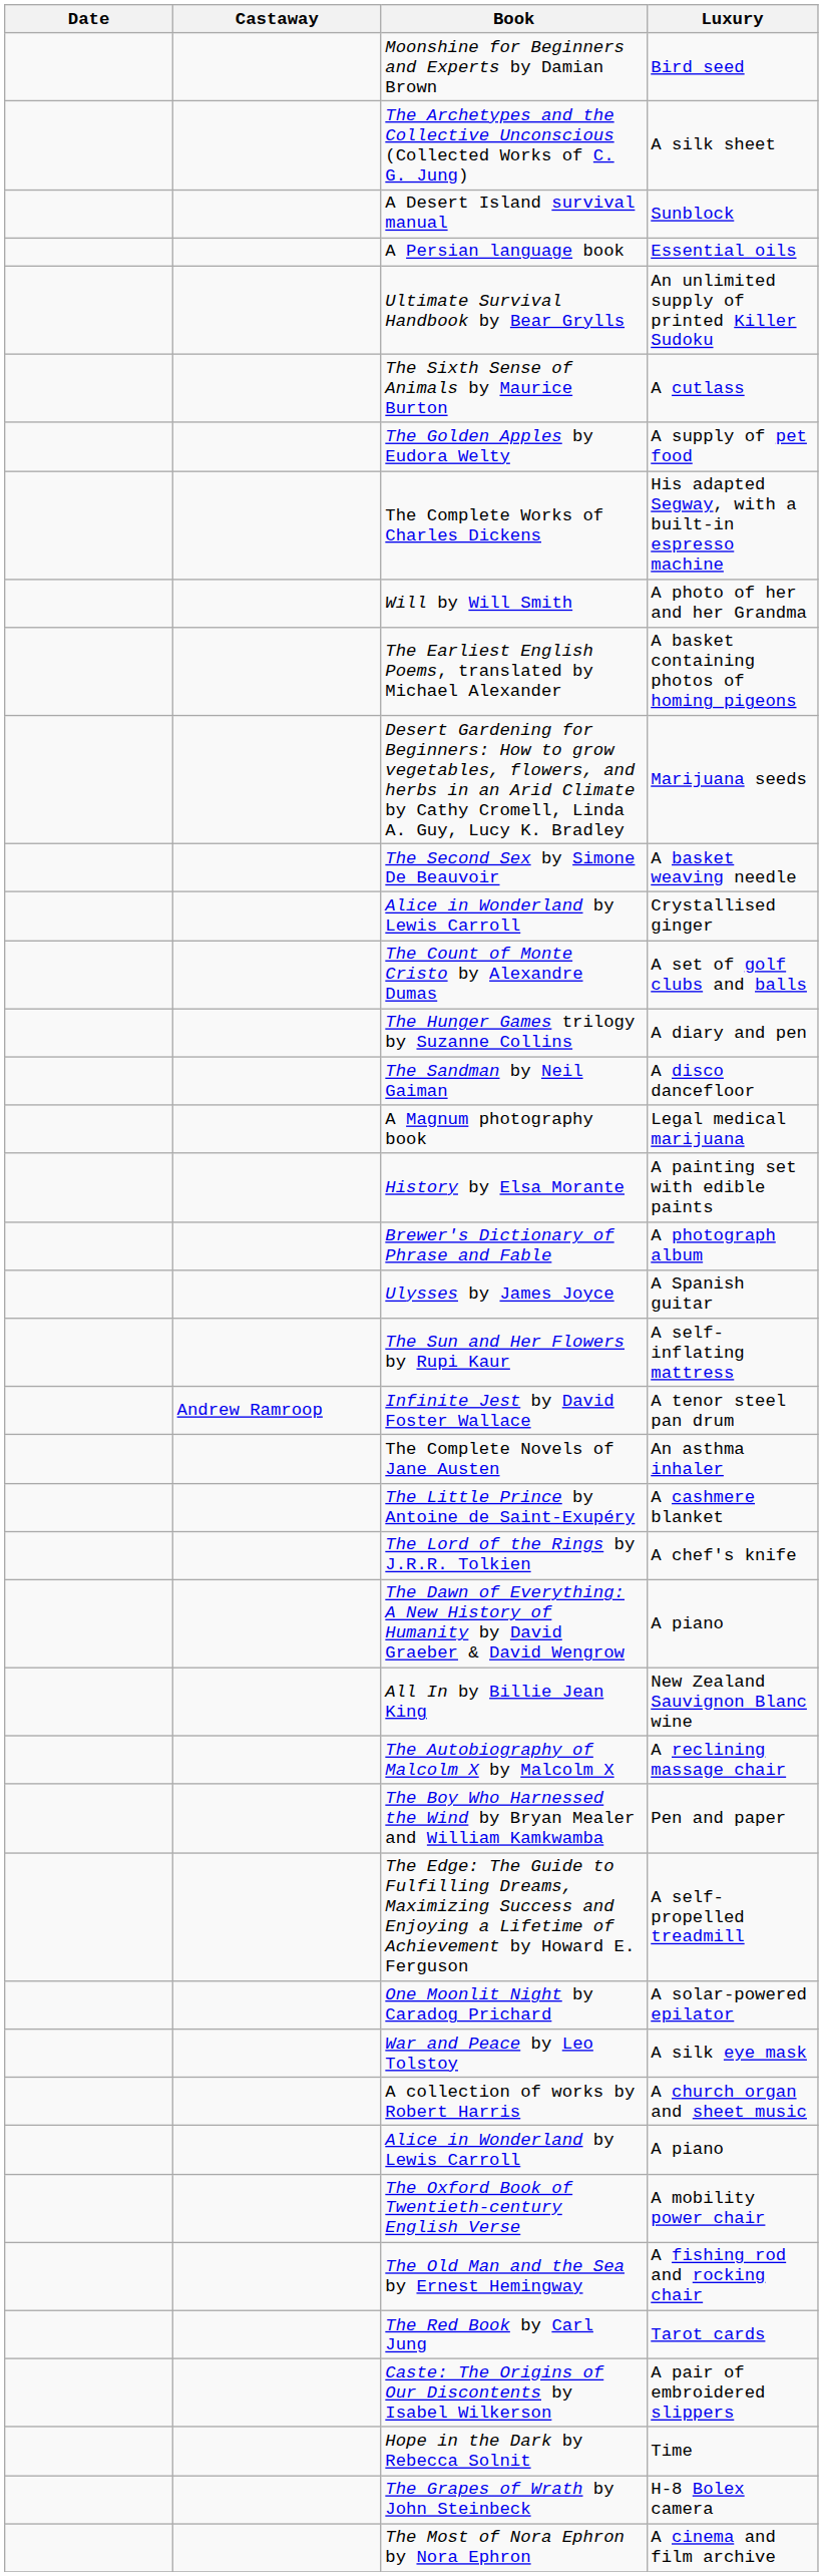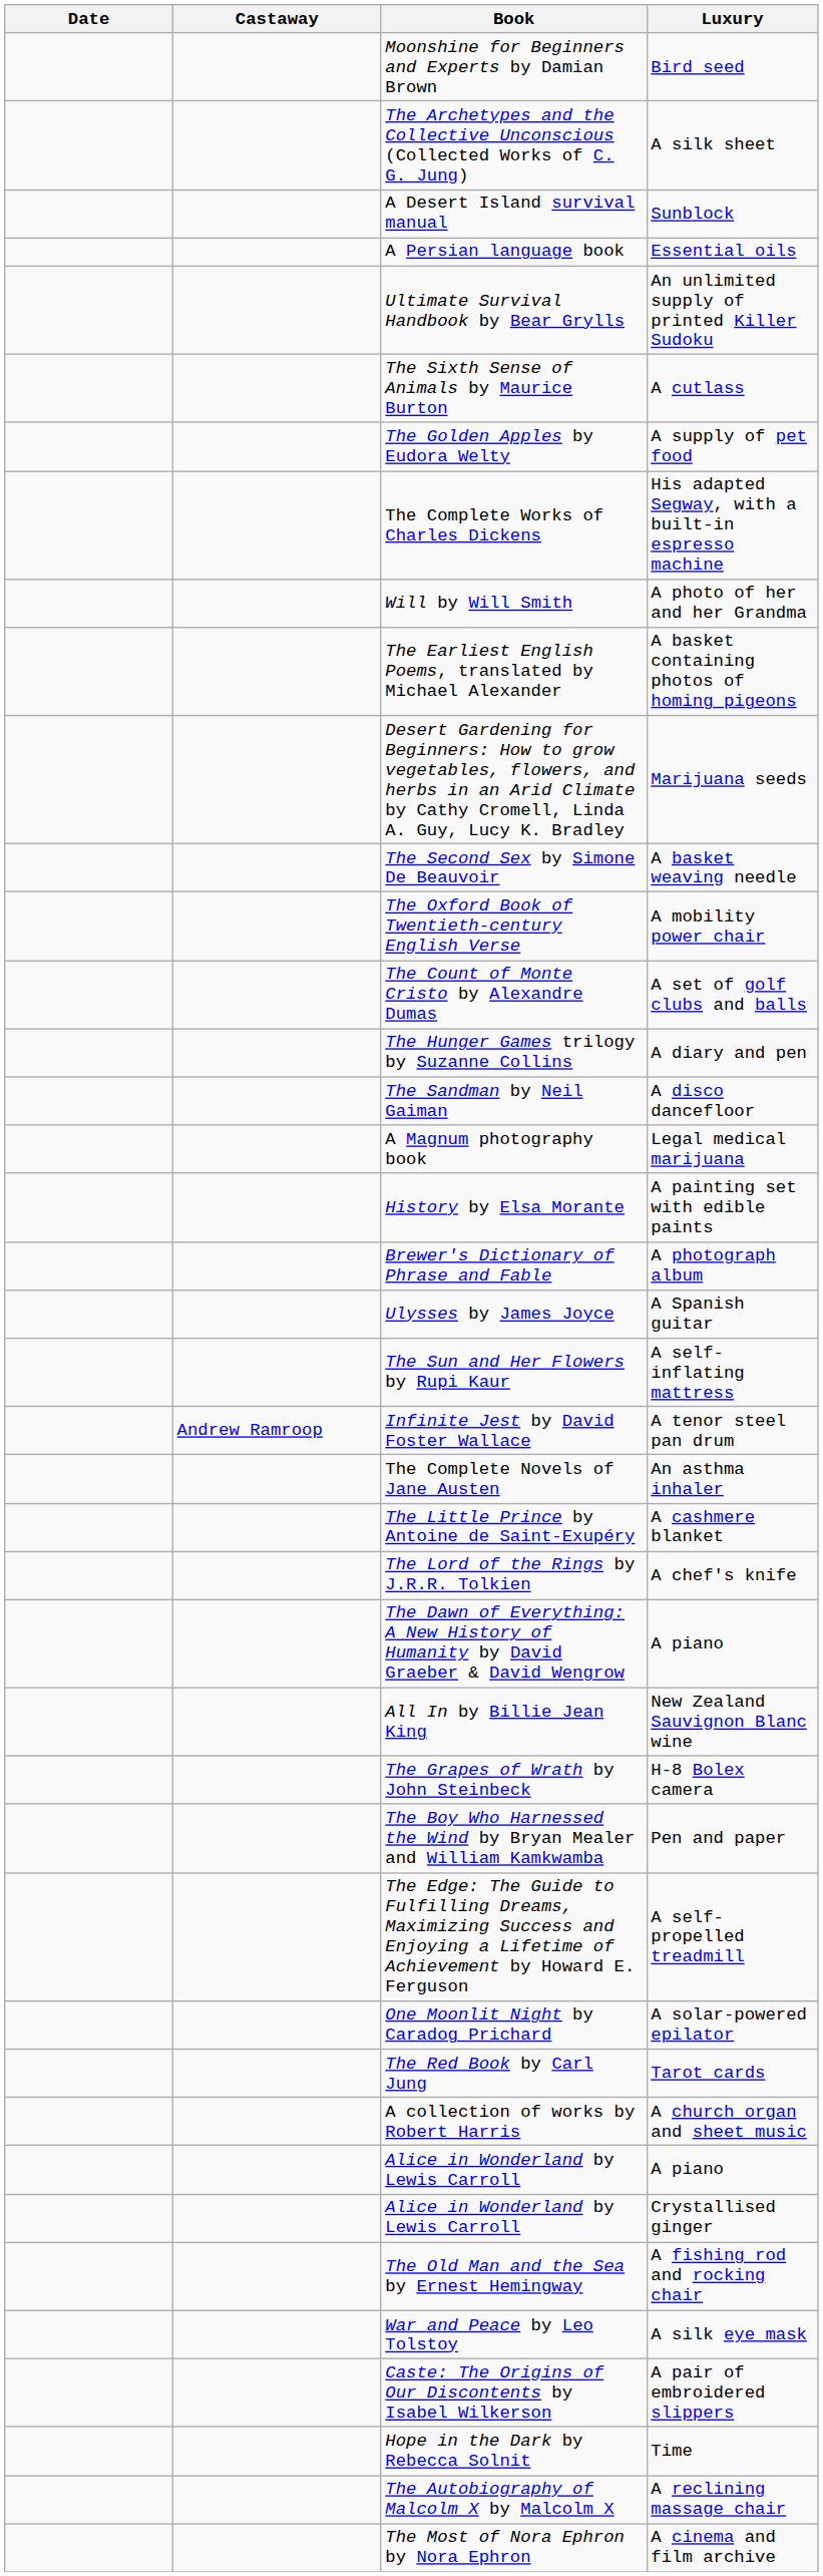 <table class="wikitable sortable">
 <tr>
 <th style="width:120px;">Date</th>
 <th style="width:150px;">Castaway</th>
 <th>Book</th>
 <th>Luxury</th>
 </tr>
 <tr>
 <td></td>
 <td></td>
 <td><em>Moonshine for Beginners and Experts</em> by Damian Brown</td>
 <td><a href='#'>Bird seed</a></td>
 </tr>
 <tr>
 <td></td>
 <td></td>
 <td><em><a href='#'>The Archetypes and the Collective Unconscious</a></em> (Collected Works of <a href='#'>C. G. Jung</a>)</td>
 <td>A silk sheet</td>
 </tr>
 <tr>
 <td></td>
 <td></td>
 <td>A Desert Island <a href='#'>survival manual</a></td>
 <td><a href='#'>Sunblock</a></td>
 </tr>
 <tr>
 <td></td>
 <td></td>
 <td>A <a href='#'>Persian language</a> book</td>
 <td><a href='#'>Essential oils</a></td>
 </tr>
 <tr>
 <td></td>
 <td></td>
 <td><em>Ultimate Survival Handbook</em> by <a href='#'>Bear Grylls</a></td>
 <td>An unlimited supply of printed <a href='#'>Killer Sudoku</a></td>
 </tr>
 <tr>
 <td></td>
 <td></td>
 <td><em>The Sixth Sense of Animals</em> by <a href='#'>Maurice Burton</a></td>
 <td>A <a href='#'>cutlass</a></td>
 </tr>
 <tr>
 <td></td>
 <td></td>
 <td><em><a href='#'>The Golden Apples</a></em> by <a href='#'>Eudora Welty</a></td>
 <td>A supply of <a href='#'>pet food</a></td>
 </tr>
 <tr>
 <td></td>
 <td></td>
 <td>The Complete Works of <a href='#'>Charles Dickens</a></td>
 <td>His adapted <a href='#'>Segway</a>, with a built-in <a href='#'>espresso machine</a></td>
 </tr>
 <tr>
 <td></td>
 <td></td>
 <td><em>Will</em> by <a href='#'>Will Smith</a></td>
 <td>A photo of her and her Grandma</td>
 </tr>
 <tr>
 <td></td>
 <td></td>
 <td><em>The Earliest English Poems</em>, translated by Michael Alexander</td>
 <td>A basket containing photos of <a href='#'>homing pigeons</a></td>
 </tr>
 <tr>
 <td></td>
 <td></td>
 <td><em>Desert Gardening for Beginners: How to grow vegetables, flowers, and herbs in an Arid Climate</em> by Cathy Cromell, Linda A. Guy, Lucy K. Bradley</td>
 <td><a href='#'>Marijuana</a> seeds</td>
 </tr>
 <tr>
 <td></td>
 <td></td>
 <td><em><a href='#'>The Second Sex</a></em> by <a href='#'>Simone De Beauvoir</a></td>
 <td>A <a href='#'>basket weaving</a> needle</td>
 </tr>
 <tr>
 <td></td>
 <td></td>
-<td><em><a href='#'>Alice in Wonderland</a></em> by <a href='#'>Lewis Carroll</a></td>
-<td>Crystallised ginger</td>
+<td><em><a href='#'>The Oxford Book of Twentieth-century English Verse</a></em></td>
+<td>A mobility <a href='#'>power chair</a></td>
 </tr>
 <tr>
 <td></td>
 <td></td>
 <td><em><a href='#'>The Count of Monte Cristo</a></em> by <a href='#'>Alexandre Dumas</a></td>
 <td>A set of <a href='#'>golf clubs</a> and <a href='#'>balls</a></td>
 </tr>
 <tr>
 <td></td>
 <td></td>
 <td><em><a href='#'>The Hunger Games</a></em> trilogy by <a href='#'>Suzanne Collins</a></td>
 <td>A diary and pen</td>
 </tr>
 <tr>
 <td></td>
 <td></td>
 <td><em><a href='#'>The Sandman</a></em> by <a href='#'>Neil Gaiman</a></td>
 <td>A <a href='#'>disco</a> dancefloor</td>
 </tr>
 <tr>
 <td></td>
 <td></td>
 <td>A <a href='#'>Magnum</a> photography book</td>
 <td>Legal medical <a href='#'>marijuana</a></td>
 </tr>
 <tr>
 <td></td>
 <td></td>
 <td><em><a href='#'>History</a></em> by <a href='#'>Elsa Morante</a></td>
 <td>A painting set with edible paints</td>
 </tr>
 <tr>
 <td></td>
 <td></td>
 <td><em><a href='#'>Brewer's Dictionary of Phrase and Fable</a></em></td>
 <td>A <a href='#'>photograph album</a></td>
 </tr>
 <tr>
 <td></td>
 <td></td>
 <td><em><a href='#'>Ulysses</a></em> by <a href='#'>James Joyce</a></td>
 <td>A Spanish guitar</td>
 </tr>
 <tr>
 <td></td>
 <td></td>
 <td><em><a href='#'>The Sun and Her Flowers</a></em> by <a href='#'>Rupi Kaur</a></td>
 <td>A self-inflating <a href='#'>mattress</a></td>
 </tr>
 <tr>
 <td></td>
 <td><a href='#'>Andrew Ramroop</a></td>
 <td><em><a href='#'>Infinite Jest</a></em> by <a href='#'>David Foster Wallace</a></td>
 <td>A tenor steel pan drum</td>
 </tr>
 <tr>
 <td></td>
 <td></td>
 <td>The Complete Novels of <a href='#'>Jane Austen</a></td>
 <td>An asthma <a href='#'>inhaler</a></td>
 </tr>
 <tr>
 <td></td>
 <td></td>
 <td><em><a href='#'>The Little Prince</a></em> by <a href='#'>Antoine de Saint-Exupéry</a></td>
 <td>A <a href='#'>cashmere</a> blanket</td>
 </tr>
 <tr>
 <td></td>
 <td></td>
 <td><em><a href='#'>The Lord of the Rings</a></em> by <a href='#'>J.R.R. Tolkien</a></td>
 <td>A chef's knife</td>
 </tr>
 <tr>
 <td></td>
 <td></td>
 <td><em><a href='#'>The Dawn of Everything: A New History of Humanity</a></em> by <a href='#'>David Graeber</a> & <a href='#'>David Wengrow</a></td>
 <td>A piano</td>
 </tr>
 <tr>
 <td></td>
 <td></td>
 <td><em>All In</em> by <a href='#'>Billie Jean King</a></td>
 <td>New Zealand <a href='#'>Sauvignon Blanc</a> wine</td>
 </tr>
 <tr>
 <td></td>
 <td></td>
-<td><em><a href='#'>The Autobiography of Malcolm X</a></em> by <a href='#'>Malcolm X</a></td>
-<td>A <a href='#'>reclining massage chair</a></td>
+<td><em><a href='#'>The Grapes of Wrath</a></em> by <a href='#'>John Steinbeck</a></td>
+<td>H-8 <a href='#'>Bolex</a> camera</td>
 </tr>
 <tr>
 <td></td>
 <td></td>
 <td><em><a href='#'>The Boy Who Harnessed the Wind</a></em> by Bryan Mealer and <a href='#'>William Kamkwamba</a></td>
 <td>Pen and paper</td>
 </tr>
 <tr>
 <td></td>
 <td></td>
 <td><em>The Edge: The Guide to Fulfilling Dreams, Maximizing Success and Enjoying a Lifetime of Achievement</em> by Howard E. Ferguson</td>
 <td>A self-propelled <a href='#'>treadmill</a></td>
 </tr>
 <tr>
 <td></td>
 <td></td>
 <td><em><a href='#'>One Moonlit Night</a></em> by <a href='#'>Caradog Prichard</a></td>
 <td>A solar-powered <a href='#'>epilator</a></td>
 </tr>
 <tr>
 <td></td>
 <td></td>
-<td><em><a href='#'>War and Peace</a></em> by <a href='#'>Leo Tolstoy</a></td>
-<td>A silk <a href='#'>eye mask</a></td>
+<td><em><a href='#'>The Red Book</a></em> by <a href='#'>Carl Jung</a></td>
+<td><a href='#'>Tarot cards</a></td>
 </tr>
 <tr>
 <td></td>
 <td></td>
 <td>A collection of works by <a href='#'>Robert Harris</a></td>
 <td>A <a href='#'>church organ</a> and <a href='#'>sheet music</a></td>
 </tr>
 <tr>
 <td></td>
 <td></td>
 <td><em><a href='#'>Alice in Wonderland</a></em> by <a href='#'>Lewis Carroll</a></td>
 <td>A piano</td>
 </tr>
 <tr>
 <td></td>
 <td></td>
-<td><em><a href='#'>The Oxford Book of Twentieth-century English Verse</a></em></td>
-<td>A mobility <a href='#'>power chair</a></td>
+<td><em><a href='#'>Alice in Wonderland</a></em> by <a href='#'>Lewis Carroll</a></td>
+<td>Crystallised ginger</td>
 </tr>
 <tr>
 <td></td>
 <td></td>
 <td><em><a href='#'>The Old Man and the Sea</a></em> by <a href='#'>Ernest Hemingway</a></td>
 <td>A <a href='#'>fishing rod</a> and <a href='#'>rocking chair</a></td>
 </tr>
 <tr>
 <td></td>
 <td></td>
-<td><em><a href='#'>The Red Book</a></em> by <a href='#'>Carl Jung</a></td>
-<td><a href='#'>Tarot cards</a></td>
+<td><em><a href='#'>War and Peace</a></em> by <a href='#'>Leo Tolstoy</a></td>
+<td>A silk <a href='#'>eye mask</a></td>
 </tr>
 <tr>
 <td></td>
 <td></td>
 <td><em><a href='#'>Caste: The Origins of Our Discontents</a></em> by <a href='#'>Isabel Wilkerson</a></td>
 <td>A pair of embroidered <a href='#'>slippers</a></td>
 </tr>
 <tr>
 <td></td>
 <td></td>
 <td><em>Hope in the Dark</em> by <a href='#'>Rebecca Solnit</a></td>
 <td>Time</td>
 </tr>
 <tr>
 <td></td>
 <td></td>
-<td><em><a href='#'>The Grapes of Wrath</a></em> by <a href='#'>John Steinbeck</a></td>
-<td>H-8 <a href='#'>Bolex</a> camera</td>
+<td><em><a href='#'>The Autobiography of Malcolm X</a></em> by <a href='#'>Malcolm X</a></td>
+<td>A <a href='#'>reclining massage chair</a></td>
 </tr>
 <tr>
 <td></td>
 <td></td>
 <td><em>The Most of Nora Ephron</em> by <a href='#'>Nora Ephron</a></td>
 <td>A <a href='#'>cinema</a> and film archive</td>
 </tr>
 </table>
